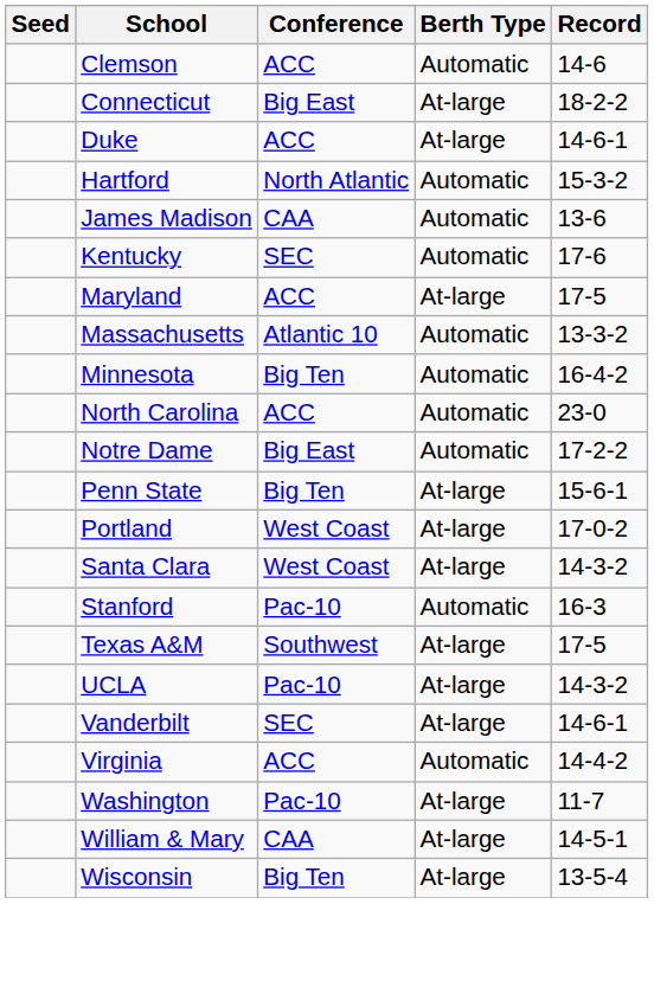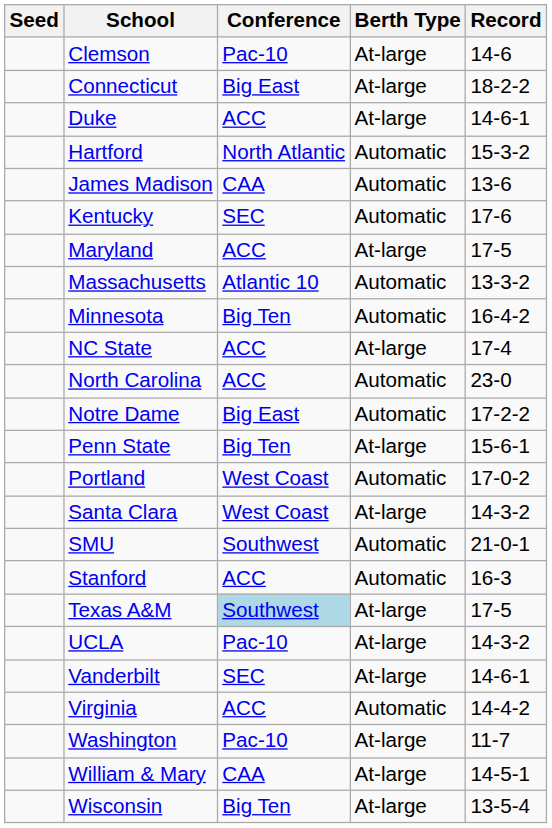 <table class="wikitable sortable">
 <tr>
 <th>Seed</th>
 <th>School</th>
 <th>Conference</th>
 <th>Berth Type</th>
 <th>Record</th>
 </tr>
 <tr>
 <td></td>
 <td><a href='#'>Clemson</a></td>
-<td><a href='#'>ACC</a></td>
-<td>Automatic</td>
+<td><a href='#'>Pac-10</a></td>
+<td>At-large</td>
 <td>14-6</td>
 </tr>
 <tr>
 <td></td>
 <td><a href='#'>Connecticut</a></td>
 <td><a href='#'>Big East</a></td>
 <td>At-large</td>
 <td>18-2-2</td>
 </tr>
 <tr>
 <td></td>
 <td><a href='#'>Duke</a></td>
 <td><a href='#'>ACC</a></td>
 <td>At-large</td>
 <td>14-6-1</td>
 </tr>
 <tr>
 <td></td>
 <td><a href='#'>Hartford</a></td>
 <td><a href='#'>North Atlantic</a></td>
 <td>Automatic</td>
 <td>15-3-2</td>
 </tr>
 <tr>
 <td></td>
 <td><a href='#'>James Madison</a></td>
 <td><a href='#'>CAA</a></td>
 <td>Automatic</td>
 <td>13-6</td>
 </tr>
 <tr>
 <td></td>
 <td><a href='#'>Kentucky</a></td>
 <td><a href='#'>SEC</a></td>
 <td>Automatic</td>
 <td>17-6</td>
 </tr>
 <tr>
 <td></td>
 <td><a href='#'>Maryland</a></td>
 <td><a href='#'>ACC</a></td>
 <td>At-large</td>
 <td>17-5</td>
 </tr>
 <tr>
 <td></td>
 <td><a href='#'>Massachusetts</a></td>
 <td><a href='#'>Atlantic 10</a></td>
 <td>Automatic</td>
 <td>13-3-2</td>
 </tr>
 <tr>
 <td></td>
 <td><a href='#'>Minnesota</a></td>
 <td><a href='#'>Big Ten</a></td>
 <td>Automatic</td>
 <td>16-4-2</td>
 </tr>
 <tr>
 <td></td>
+<td><a href='#'>NC State</a></td>
+<td><a href='#'>ACC</a></td>
+<td>At-large</td>
+<td>17-4</td>
+</tr>
+<tr>
+<td></td>
 <td><a href='#'>North Carolina</a></td>
 <td><a href='#'>ACC</a></td>
 <td>Automatic</td>
 <td>23-0</td>
 </tr>
 <tr>
 <td></td>
 <td><a href='#'>Notre Dame</a></td>
 <td><a href='#'>Big East</a></td>
 <td>Automatic</td>
 <td>17-2-2</td>
 </tr>
 <tr>
 <td></td>
 <td><a href='#'>Penn State</a></td>
 <td><a href='#'>Big Ten</a></td>
 <td>At-large</td>
 <td>15-6-1</td>
 </tr>
 <tr>
 <td></td>
 <td><a href='#'>Portland</a></td>
 <td><a href='#'>West Coast</a></td>
-<td>At-large</td>
+<td>Automatic</td>
 <td>17-0-2</td>
 </tr>
 <tr>
 <td></td>
 <td><a href='#'>Santa Clara</a></td>
 <td><a href='#'>West Coast</a></td>
 <td>At-large</td>
 <td>14-3-2</td>
 </tr>
 <tr>
 <td></td>
+<td><a href='#'>SMU</a></td>
+<td><a href='#'>Southwest</a></td>
+<td>Automatic</td>
+<td>21-0-1</td>
+</tr>
+<tr>
+<td></td>
 <td><a href='#'>Stanford</a></td>
-<td><a href='#'>Pac-10</a></td>
+<td><a href='#'>ACC</a></td>
 <td>Automatic</td>
 <td>16-3</td>
 </tr>
 <tr>
 <td></td>
 <td><a href='#'>Texas A&M</a></td>
-<td><a href='#'>Southwest</a></td>
+<td style="background: lightblue;"><a href='#'>Southwest</a></td>
 <td>At-large</td>
 <td>17-5</td>
 </tr>
 <tr>
 <td></td>
 <td><a href='#'>UCLA</a></td>
 <td><a href='#'>Pac-10</a></td>
 <td>At-large</td>
 <td>14-3-2</td>
 </tr>
 <tr>
 <td></td>
 <td><a href='#'>Vanderbilt</a></td>
 <td><a href='#'>SEC</a></td>
 <td>At-large</td>
 <td>14-6-1</td>
 </tr>
 <tr>
 <td></td>
 <td><a href='#'>Virginia</a></td>
 <td><a href='#'>ACC</a></td>
 <td>Automatic</td>
 <td>14-4-2</td>
 </tr>
 <tr>
 <td></td>
 <td><a href='#'>Washington</a></td>
 <td><a href='#'>Pac-10</a></td>
 <td>At-large</td>
 <td>11-7</td>
 </tr>
 <tr>
 <td></td>
 <td><a href='#'>William & Mary</a></td>
 <td><a href='#'>CAA</a></td>
 <td>At-large</td>
 <td>14-5-1</td>
 </tr>
 <tr>
 <td></td>
 <td><a href='#'>Wisconsin</a></td>
 <td><a href='#'>Big Ten</a></td>
 <td>At-large</td>
 <td>13-5-4</td>
 </tr>
 </table>
